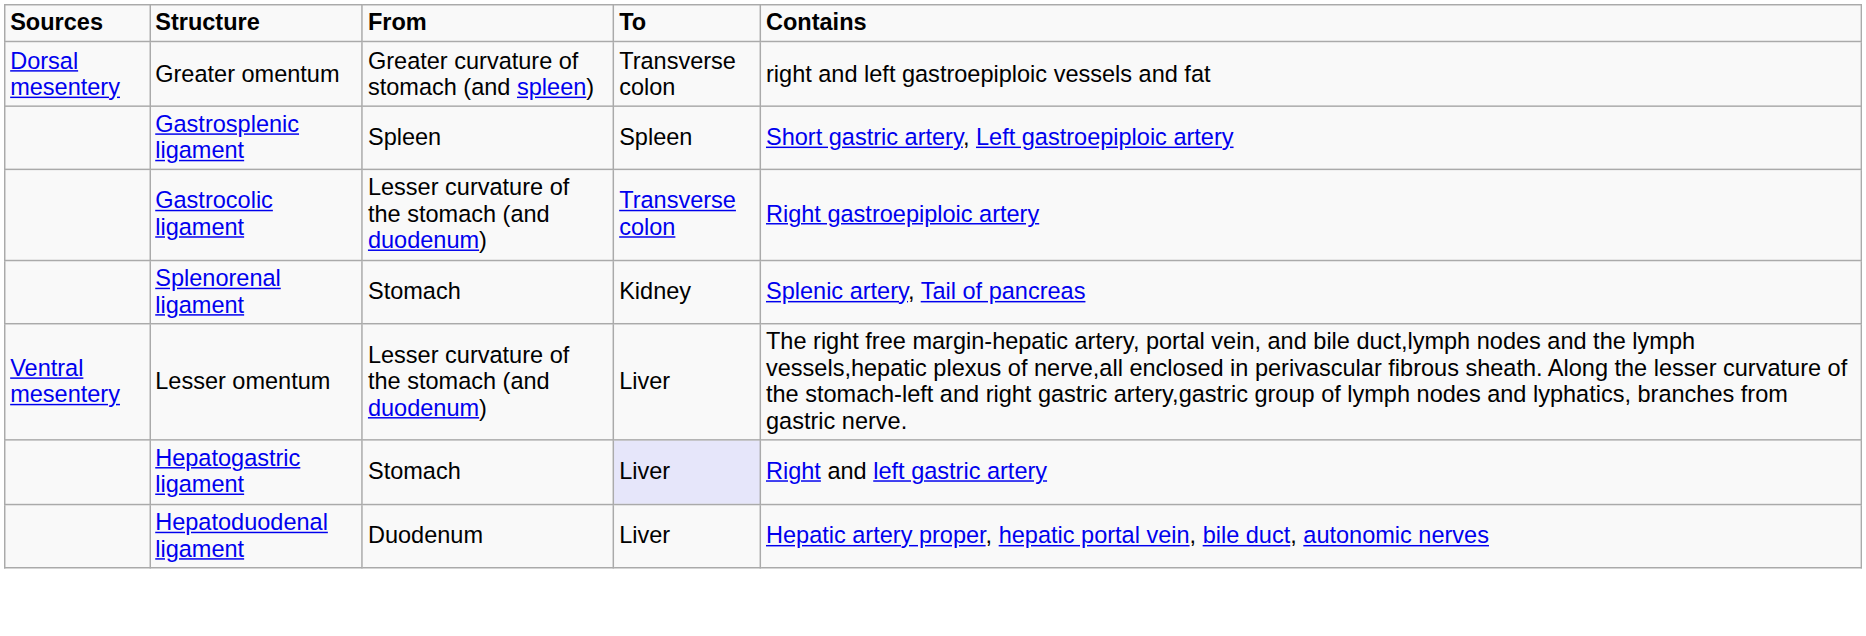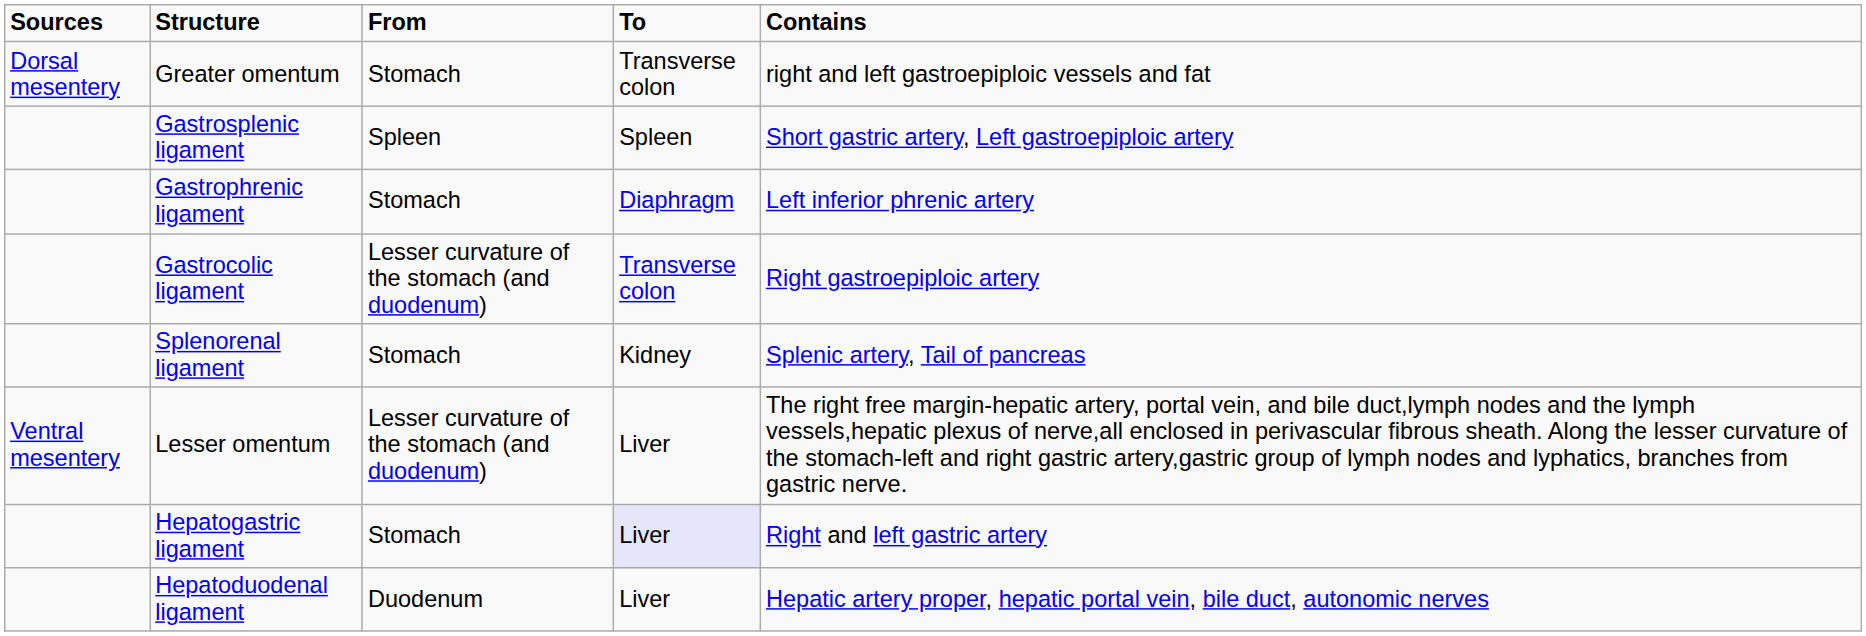 <table class="wikitable" style="width: 100%;">
 <tr>
 <td><strong>Sources</strong></td>
 <td><strong>Structure</strong></td>
 <td><strong>From</strong></td>
 <td><strong>To</strong></td>
 <td><strong>Contains </strong></td>
 </tr>
 <tr>
 <td><a href='#'>Dorsal mesentery</a></td>
 <td>Greater omentum</td>
-<td>Greater curvature of stomach (and <a href='#'>spleen</a>)</td>
+<td>Stomach</td>
 <td>Transverse colon</td>
 <td>right and left gastroepiploic vessels and fat</td>
 </tr>
 <tr>
 <td></td>
 <td><a href='#'>Gastrosplenic ligament</a></td>
 <td>Spleen</td>
 <td>Spleen</td>
 <td><a href='#'>Short gastric artery</a>, <a href='#'>Left gastroepiploic artery</a></td>
+</tr>
+<tr>
+<td></td>
+<td><a href='#'>Gastrophrenic ligament</a></td>
+<td>Stomach</td>
+<td><a href='#'>Diaphragm</a></td>
+<td><a href='#'>Left inferior phrenic artery</a></td>
 </tr>
 <tr>
 <td></td>
 <td><a href='#'>Gastrocolic ligament</a></td>
 <td>Lesser curvature of the stomach (and <a href='#'>duodenum</a>)</td>
 <td><a href='#'>Transverse colon</a></td>
 <td><a href='#'>Right gastroepiploic artery</a></td>
 </tr>
 <tr>
 <td></td>
 <td><a href='#'>Splenorenal ligament</a></td>
 <td>Stomach</td>
 <td>Kidney</td>
 <td><a href='#'>Splenic artery</a>, <a href='#'>Tail of pancreas</a></td>
 </tr>
 <tr>
 <td><a href='#'>Ventral mesentery</a></td>
 <td>Lesser omentum</td>
 <td>Lesser curvature of the stomach (and <a href='#'>duodenum</a>)</td>
 <td>Liver</td>
 <td>The right free margin-hepatic artery, portal vein, and bile duct,lymph nodes and the lymph vessels,hepatic plexus of nerve,all enclosed in perivascular fibrous sheath. Along the lesser curvature of the stomach-left and right gastric artery,gastric group of lymph nodes and lyphatics, branches from gastric nerve.</td>
 </tr>
 <tr>
 <td></td>
 <td><a href='#'>Hepatogastric ligament</a></td>
 <td>Stomach</td>
 <td style="background: lavender;">Liver</td>
 <td><a href='#'>Right</a> and <a href='#'>left gastric artery</a></td>
 </tr>
 <tr>
 <td></td>
 <td><a href='#'>Hepatoduodenal ligament</a></td>
 <td>Duodenum</td>
 <td>Liver</td>
 <td><a href='#'>Hepatic artery proper</a>, <a href='#'>hepatic portal vein</a>, <a href='#'>bile duct</a>, <a href='#'>autonomic nerves</a></td>
 </tr>
 </table>
